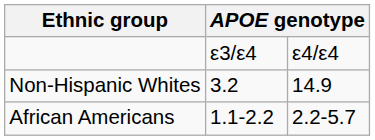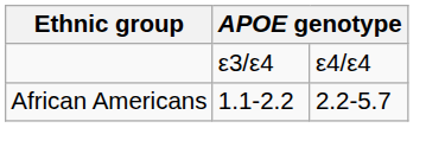 <table class="wikitable">
 <tr>
 <th>Ethnic group</th>
 <th colspan="2"><em>APOE</em> genotype</th>
 </tr>
 <tr>
 <td></td>
 <td>ε3/ε4</td>
 <td>ε4/ε4</td>
 </tr>
 <tr>
-<td>Non-Hispanic Whites</td>
-<td>3.2</td>
-<td>14.9</td>
-</tr>
-<tr>
 <td>African Americans</td>
 <td>1.1-2.2</td>
 <td>2.2-5.7</td>
 </tr>
 </table>
